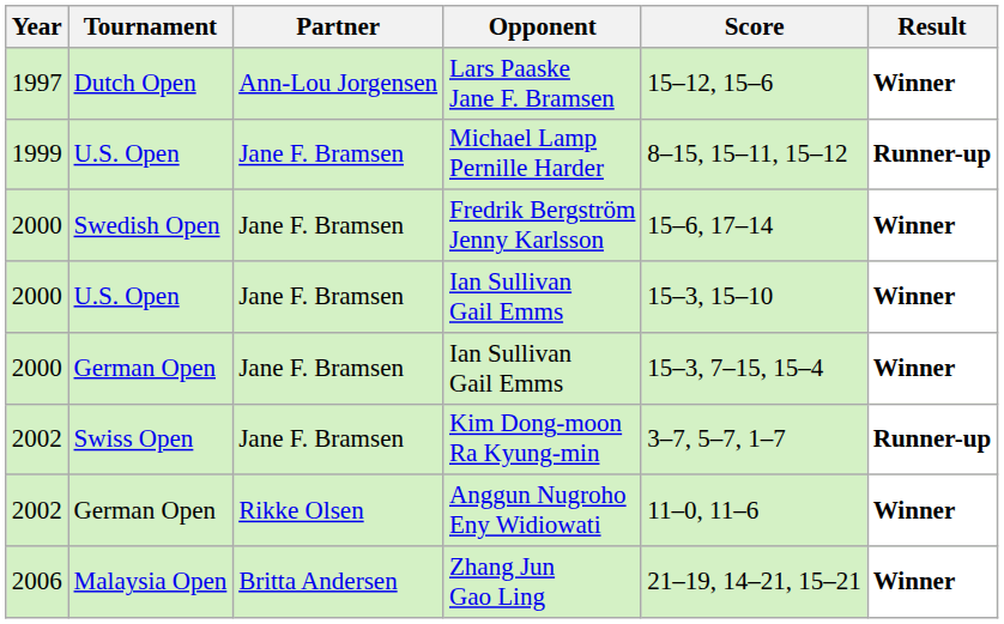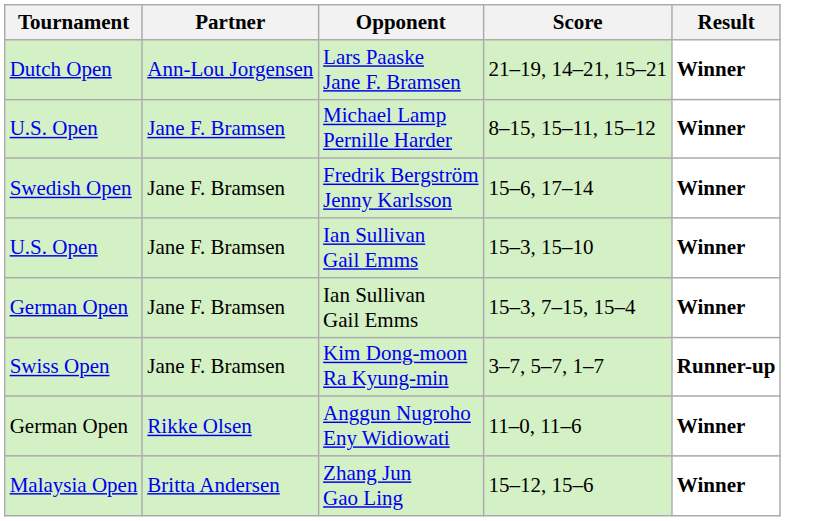 <table class="sortable wikitable" style="font-size: 90%;">
 <tr>
-<th>Year</th>
 <th>Tournament</th>
 <th>Partner</th>
 <th>Opponent</th>
 <th>Score</th>
 <th>Result</th>
 </tr>
 <tr style="background:#D4F1C5">
-<td align="center">1997</td>
 <td align="left"><a href='#'>Dutch Open</a></td>
 <td align="left"> <a href='#'>Ann-Lou Jorgensen</a></td>
 <td align="left"> <a href='#'>Lars Paaske</a><br> <a href='#'>Jane F. Bramsen</a></td>
-<td align="left">15–12, 15–6</td>
+<td align="left">21–19, 14–21, 15–21</td>
 <td style="text-align:left; background:white"> <strong>Winner</strong></td>
 </tr>
 <tr style="background:#D4F1C5">
-<td align="center">1999</td>
 <td align="left"><a href='#'>U.S. Open</a></td>
 <td align="left"> <a href='#'>Jane F. Bramsen</a></td>
 <td align="left"> <a href='#'>Michael Lamp</a><br> <a href='#'>Pernille Harder</a></td>
 <td align="left">8–15, 15–11, 15–12</td>
-<td style="text-align:left; background:white"> <strong>Runner-up</strong></td>
+<td style="text-align:left; background:white"> <strong>Winner</strong></td>
 </tr>
 <tr style="background:#D4F1C5">
-<td align="center">2000</td>
 <td align="left"><a href='#'>Swedish Open</a></td>
 <td align="left"> Jane F. Bramsen</td>
 <td align="left"> <a href='#'>Fredrik Bergström</a><br> <a href='#'>Jenny Karlsson</a></td>
 <td align="left">15–6, 17–14</td>
 <td style="text-align:left; background:white"> <strong>Winner</strong></td>
 </tr>
 <tr style="background:#D4F1C5">
-<td align="center">2000</td>
 <td align="left"><a href='#'>U.S. Open</a></td>
 <td align="left"> Jane F. Bramsen</td>
 <td align="left"> <a href='#'>Ian Sullivan</a><br> <a href='#'>Gail Emms</a></td>
 <td align="left">15–3, 15–10</td>
 <td style="text-align:left; background:white"> <strong>Winner</strong></td>
 </tr>
 <tr style="background:#D4F1C5">
-<td align="center">2000</td>
 <td align="left"><a href='#'>German Open</a></td>
 <td align="left"> Jane F. Bramsen</td>
 <td align="left"> Ian Sullivan<br> Gail Emms</td>
 <td align="left">15–3, 7–15, 15–4</td>
 <td style="text-align:left; background:white"> <strong>Winner</strong></td>
 </tr>
 <tr style="background:#D4F1C5">
-<td align="center">2002</td>
 <td align="left"><a href='#'>Swiss Open</a></td>
 <td align="left"> Jane F. Bramsen</td>
 <td align="left"> <a href='#'>Kim Dong-moon</a><br> <a href='#'>Ra Kyung-min</a></td>
 <td align="left">3–7, 5–7, 1–7</td>
 <td style="text-align:left; background:white"> <strong>Runner-up</strong></td>
 </tr>
 <tr style="background:#D4F1C5">
-<td align="center">2002</td>
 <td align="left">German Open</td>
 <td align="left"> <a href='#'>Rikke Olsen</a></td>
 <td align="left"> <a href='#'>Anggun Nugroho</a><br> <a href='#'>Eny Widiowati</a></td>
 <td align="left">11–0, 11–6</td>
 <td style="text-align:left; background:white"> <strong>Winner</strong></td>
 </tr>
 <tr style="background:#D4F1C5">
-<td align="center">2006</td>
 <td align="left"><a href='#'>Malaysia Open</a></td>
 <td align="left"> <a href='#'>Britta Andersen</a></td>
 <td align="left"> <a href='#'>Zhang Jun</a><br> <a href='#'>Gao Ling</a></td>
-<td align="left">21–19, 14–21, 15–21</td>
+<td align="left">15–12, 15–6</td>
 <td style="text-align:left; background:white"> <strong>Winner</strong></td>
 </tr>
 </table>
